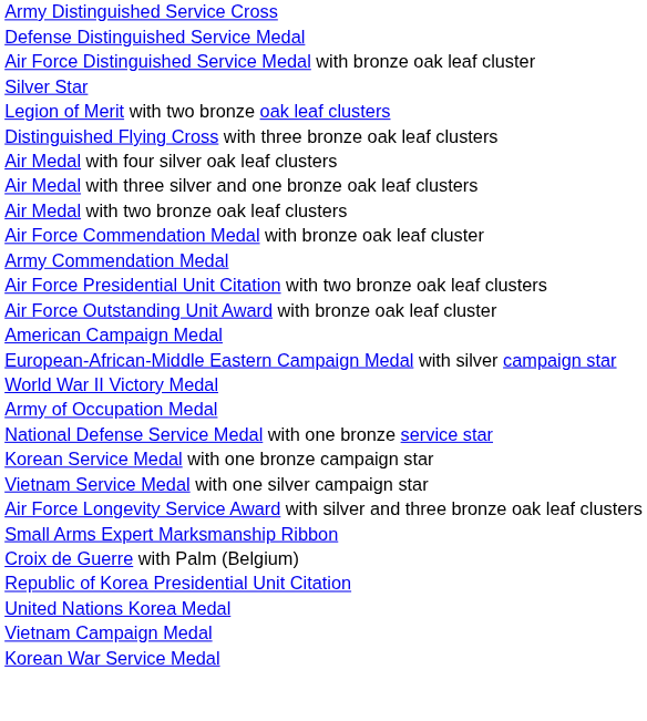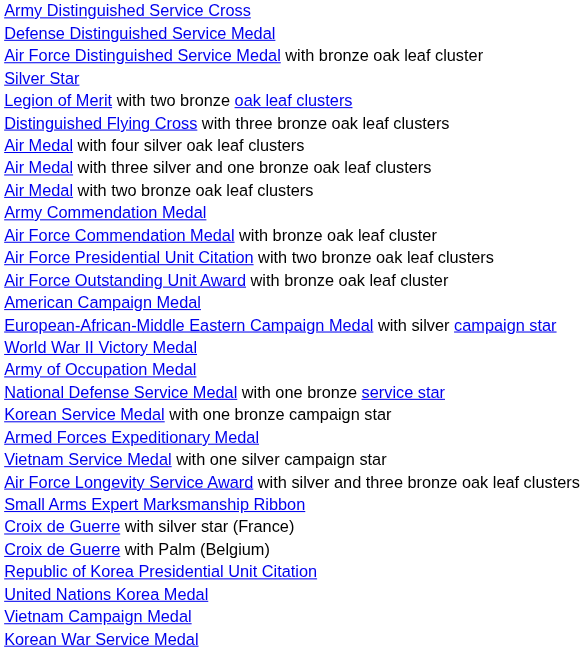 <table>
 <tr>
 <td></td>
 <td><a href='#'>Army Distinguished Service Cross</a></td>
 </tr>
 <tr>
 <td></td>
 <td><a href='#'>Defense Distinguished Service Medal</a></td>
 </tr>
 <tr>
 <td></td>
 <td><a href='#'>Air Force Distinguished Service Medal</a> with bronze oak leaf cluster</td>
 </tr>
 <tr>
 <td></td>
 <td><a href='#'>Silver Star</a></td>
 </tr>
 <tr>
 <td></td>
 <td><a href='#'>Legion of Merit</a> with two bronze <a href='#'>oak leaf clusters</a></td>
 </tr>
 <tr>
 <td></td>
 <td><a href='#'>Distinguished Flying Cross</a> with three bronze oak leaf clusters</td>
 </tr>
 <tr>
 <td></td>
 <td><a href='#'>Air Medal</a> with four silver oak leaf clusters</td>
 </tr>
 <tr>
 <td></td>
 <td><a href='#'>Air Medal</a> with three silver and one bronze oak leaf clusters</td>
 </tr>
 <tr>
 <td></td>
 <td><a href='#'>Air Medal</a> with two bronze oak leaf clusters</td>
 </tr>
 <tr>
 <td></td>
-<td><a href='#'>Air Force Commendation Medal</a> with bronze oak leaf cluster</td>
+<td><a href='#'>Army Commendation Medal</a></td>
 </tr>
 <tr>
 <td></td>
-<td><a href='#'>Army Commendation Medal</a></td>
+<td><a href='#'>Air Force Commendation Medal</a> with bronze oak leaf cluster</td>
 </tr>
 <tr>
 <td></td>
 <td><a href='#'>Air Force Presidential Unit Citation</a> with two bronze oak leaf clusters</td>
 </tr>
 <tr>
 <td></td>
 <td><a href='#'>Air Force Outstanding Unit Award</a> with bronze oak leaf cluster</td>
 </tr>
 <tr>
 <td></td>
 <td><a href='#'>American Campaign Medal</a></td>
 </tr>
 <tr>
 <td></td>
 <td><a href='#'>European-African-Middle Eastern Campaign Medal</a> with silver <a href='#'>campaign star</a></td>
 </tr>
 <tr>
 <td></td>
 <td><a href='#'>World War II Victory Medal</a></td>
 </tr>
 <tr>
 <td></td>
 <td><a href='#'>Army of Occupation Medal</a></td>
 </tr>
 <tr>
 <td></td>
 <td><a href='#'>National Defense Service Medal</a> with one bronze <a href='#'>service star</a></td>
 </tr>
 <tr>
 <td></td>
 <td><a href='#'>Korean Service Medal</a> with one bronze campaign star</td>
 </tr>
 <tr>
 <td></td>
+<td><a href='#'>Armed Forces Expeditionary Medal</a></td>
+</tr>
+<tr>
+<td></td>
 <td><a href='#'>Vietnam Service Medal</a> with one silver campaign star</td>
 </tr>
 <tr>
 <td></td>
 <td><a href='#'>Air Force Longevity Service Award</a> with silver and three bronze oak leaf clusters</td>
 </tr>
 <tr>
 <td></td>
 <td><a href='#'>Small Arms Expert Marksmanship Ribbon</a></td>
+</tr>
+<tr>
+<td></td>
+<td><a href='#'>Croix de Guerre</a> with silver star (France)</td>
 </tr>
 <tr>
 <td></td>
 <td><a href='#'>Croix de Guerre</a> with Palm (Belgium)</td>
 </tr>
 <tr>
 <td></td>
 <td><a href='#'>Republic of Korea Presidential Unit Citation</a></td>
 </tr>
 <tr>
 <td></td>
 <td><a href='#'>United Nations Korea Medal</a></td>
 </tr>
 <tr>
 <td></td>
 <td><a href='#'>Vietnam Campaign Medal</a></td>
 </tr>
 <tr>
 <td></td>
 <td><a href='#'>Korean War Service Medal</a></td>
 </tr>
 </table>
